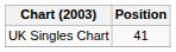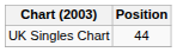 <table class="wikitable">
 <tr>
 <th align="left">Chart (2003)</th>
 <th align="left">Position</th>
 </tr>
 <tr>
 <td align="left">UK Singles Chart</td>
-<td align="center">41</td>
+<td align="center">44</td>
 </tr>
 <tr>
 </tr>
 </table>
